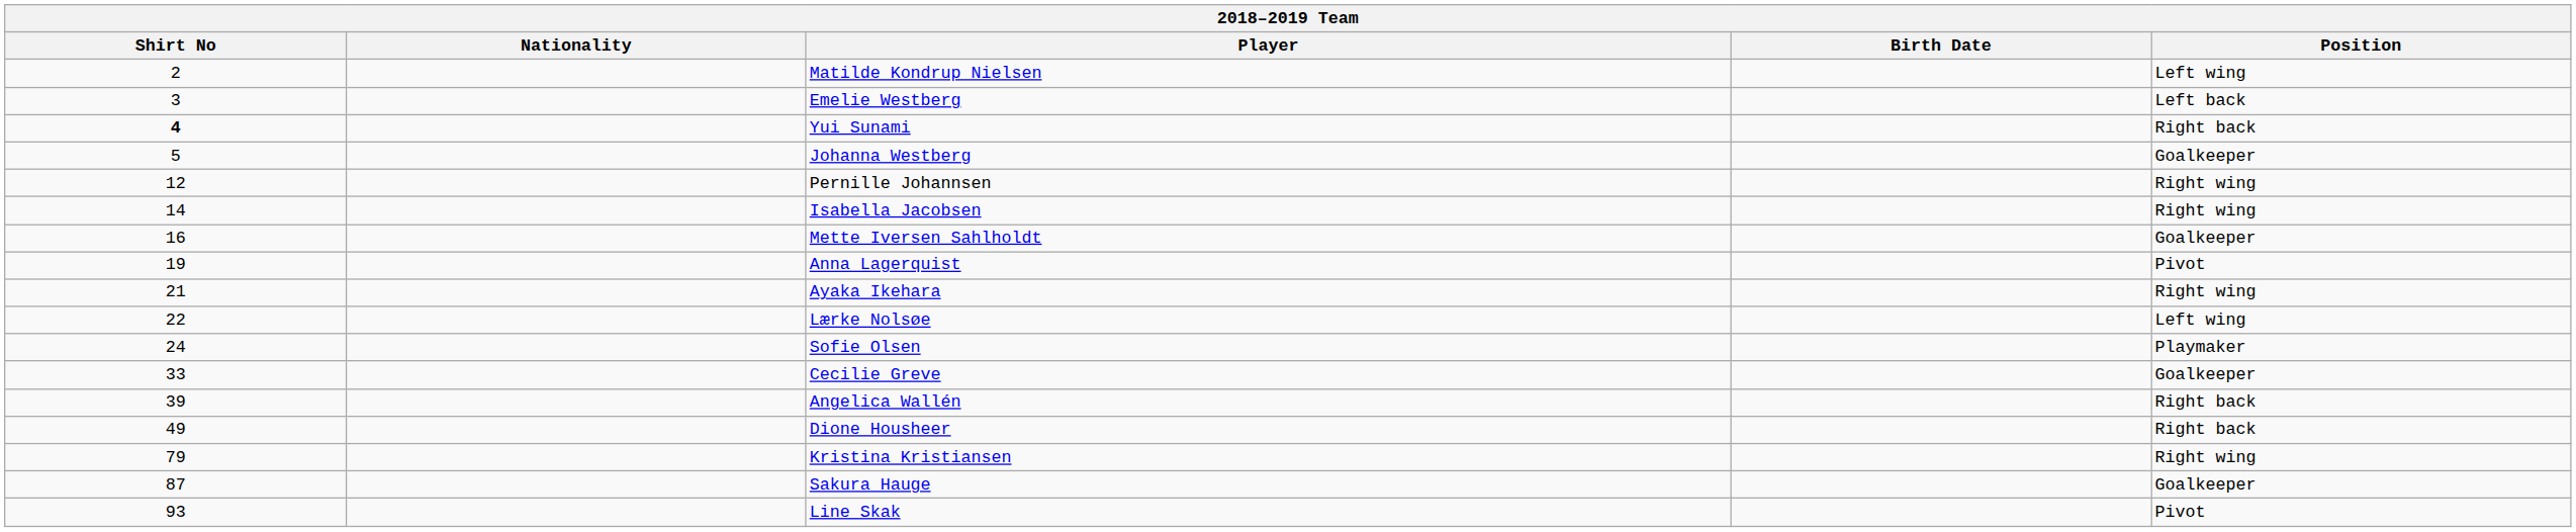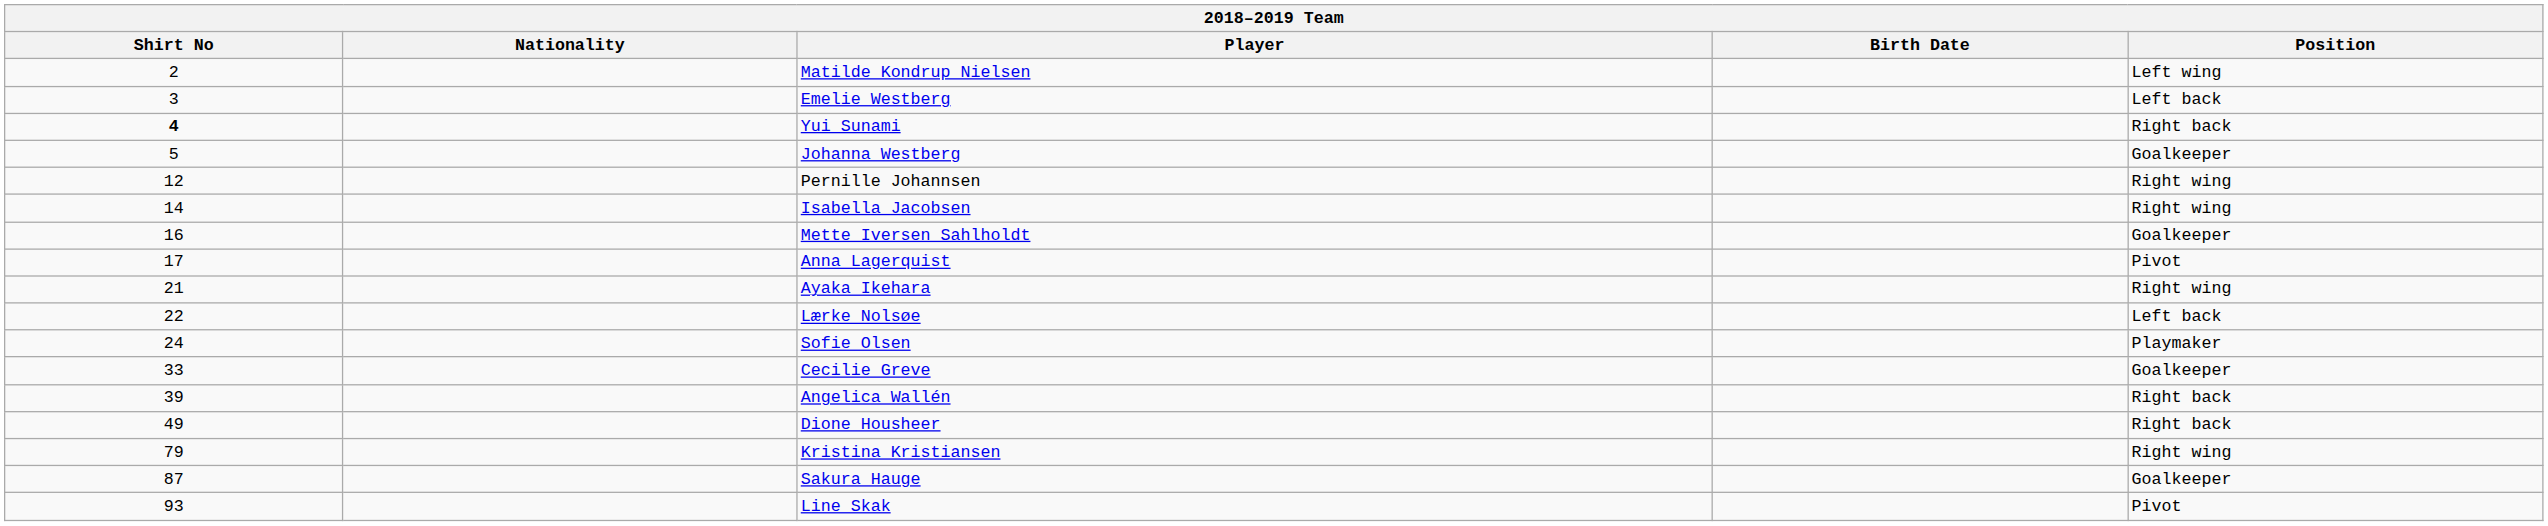 <table class="wikitable collapsible collapsed" style="width:100%">
 <tr>
 <th colspan=5><strong>2018–2019 Team</strong></th>
 </tr>
 <tr>
 <th>Shirt No</th>
 <th>Nationality</th>
 <th>Player</th>
 <th>Birth Date</th>
 <th>Position</th>
 </tr>
 <tr>
 <td align=center>2</td>
 <td></td>
 <td><a href='#'>Matilde Kondrup Nielsen</a></td>
 <td></td>
 <td>Left wing</td>
 </tr>
 <tr>
 <td align=center>3</td>
 <td></td>
 <td><a href='#'>Emelie Westberg</a></td>
 <td></td>
 <td>Left back</td>
 </tr>
 <tr>
 <td align=center><strong>4</strong></td>
 <td></td>
 <td><a href='#'>Yui Sunami</a></td>
 <td></td>
 <td>Right back</td>
 </tr>
 <tr>
 <td align=center>5</td>
 <td></td>
 <td><a href='#'>Johanna Westberg</a></td>
 <td></td>
 <td>Goalkeeper</td>
 </tr>
 <tr>
 <td align=center>12</td>
 <td></td>
 <td>Pernille Johannsen</td>
 <td></td>
 <td>Right wing</td>
 </tr>
 <tr>
 <td align=center>14</td>
 <td></td>
 <td><a href='#'>Isabella Jacobsen</a></td>
 <td></td>
 <td>Right wing</td>
 </tr>
 <tr>
 <td align=center>16</td>
 <td></td>
 <td><a href='#'>Mette Iversen Sahlholdt</a></td>
 <td></td>
 <td>Goalkeeper</td>
 </tr>
 <tr>
-<td align=center>19</td>
+<td align=center>17</td>
 <td></td>
 <td><a href='#'>Anna Lagerquist</a></td>
 <td></td>
 <td>Pivot</td>
 </tr>
 <tr>
 <td align=center>21</td>
 <td></td>
 <td><a href='#'>Ayaka Ikehara</a></td>
 <td></td>
 <td>Right wing</td>
 </tr>
 <tr>
 <td align=center>22</td>
 <td></td>
 <td><a href='#'>Lærke Nolsøe</a></td>
 <td></td>
-<td>Left wing</td>
+<td>Left back</td>
 </tr>
 <tr>
 <td align=center>24</td>
 <td></td>
 <td><a href='#'>Sofie Olsen</a></td>
 <td></td>
 <td>Playmaker</td>
 </tr>
 <tr>
 <td align=center>33</td>
 <td></td>
 <td><a href='#'>Cecilie Greve</a></td>
 <td></td>
 <td>Goalkeeper</td>
 </tr>
 <tr>
 <td align=center>39</td>
 <td></td>
 <td><a href='#'>Angelica Wallén</a></td>
 <td></td>
 <td>Right back</td>
 </tr>
 <tr>
 <td align=center>49</td>
 <td></td>
 <td><a href='#'>Dione Housheer</a></td>
 <td></td>
 <td>Right back</td>
 </tr>
 <tr>
 <td align=center>79</td>
 <td></td>
 <td><a href='#'>Kristina Kristiansen</a></td>
 <td></td>
 <td>Right wing</td>
 </tr>
 <tr>
 <td align=center>87</td>
 <td></td>
 <td><a href='#'>Sakura Hauge</a></td>
 <td></td>
 <td>Goalkeeper</td>
 </tr>
 <tr>
 <td align=center>93</td>
 <td></td>
 <td><a href='#'>Line Skak</a></td>
 <td></td>
 <td>Pivot</td>
 </tr>
 </table>
